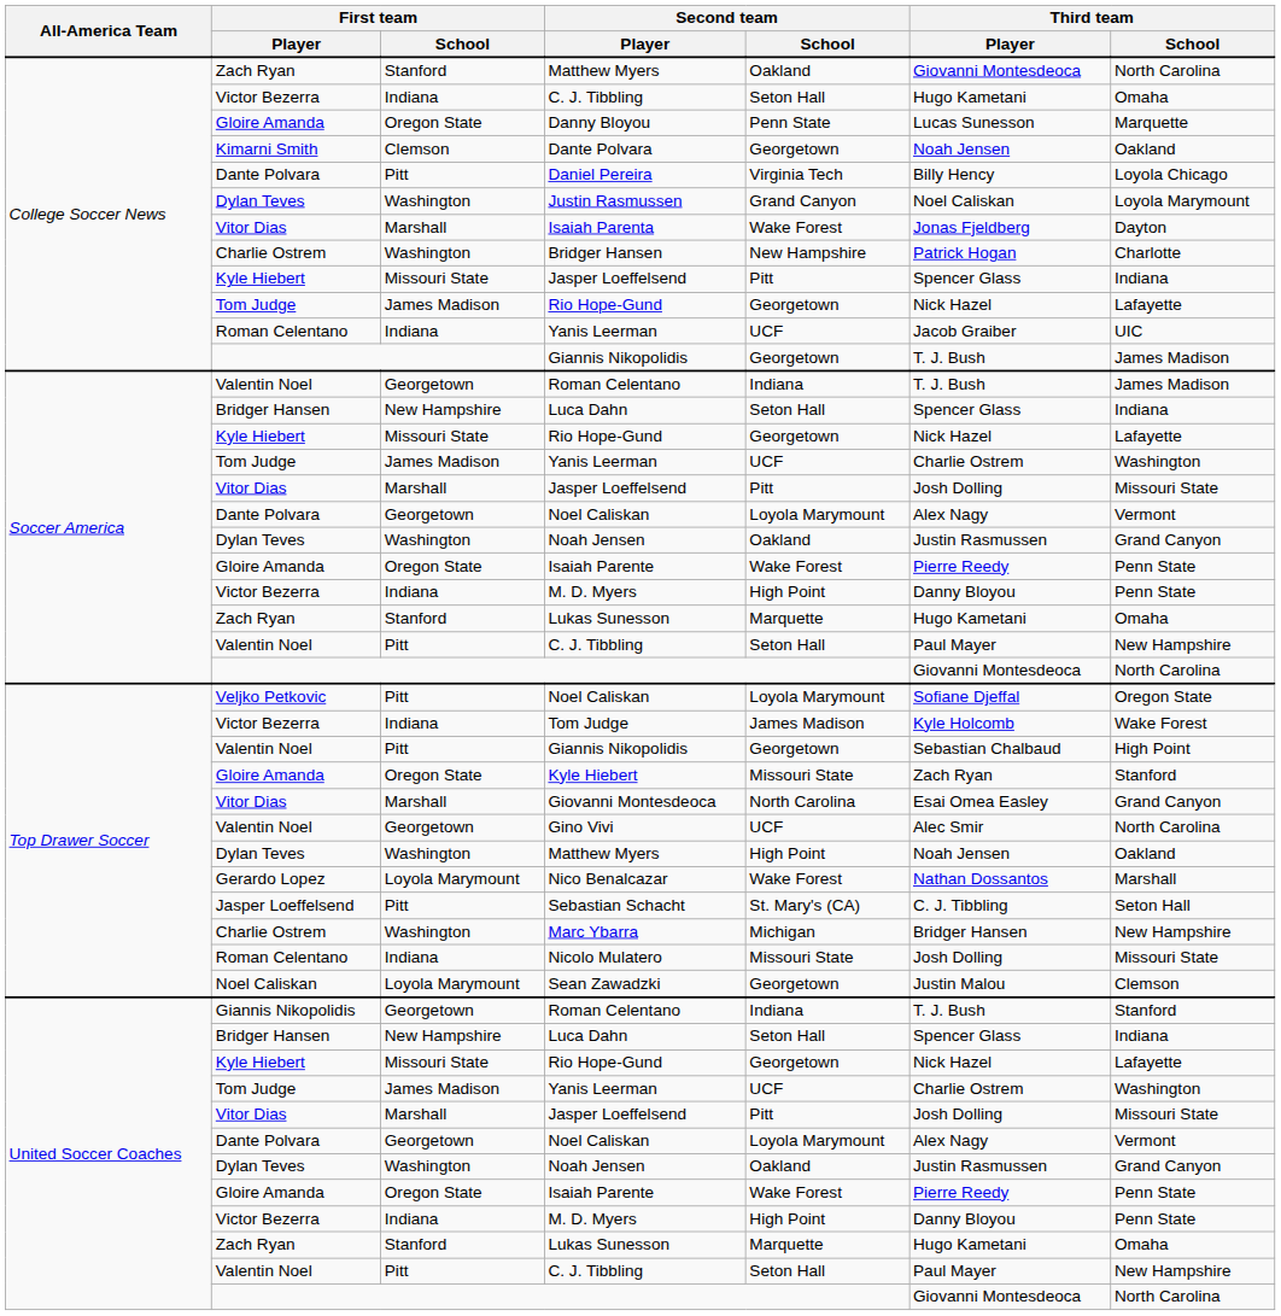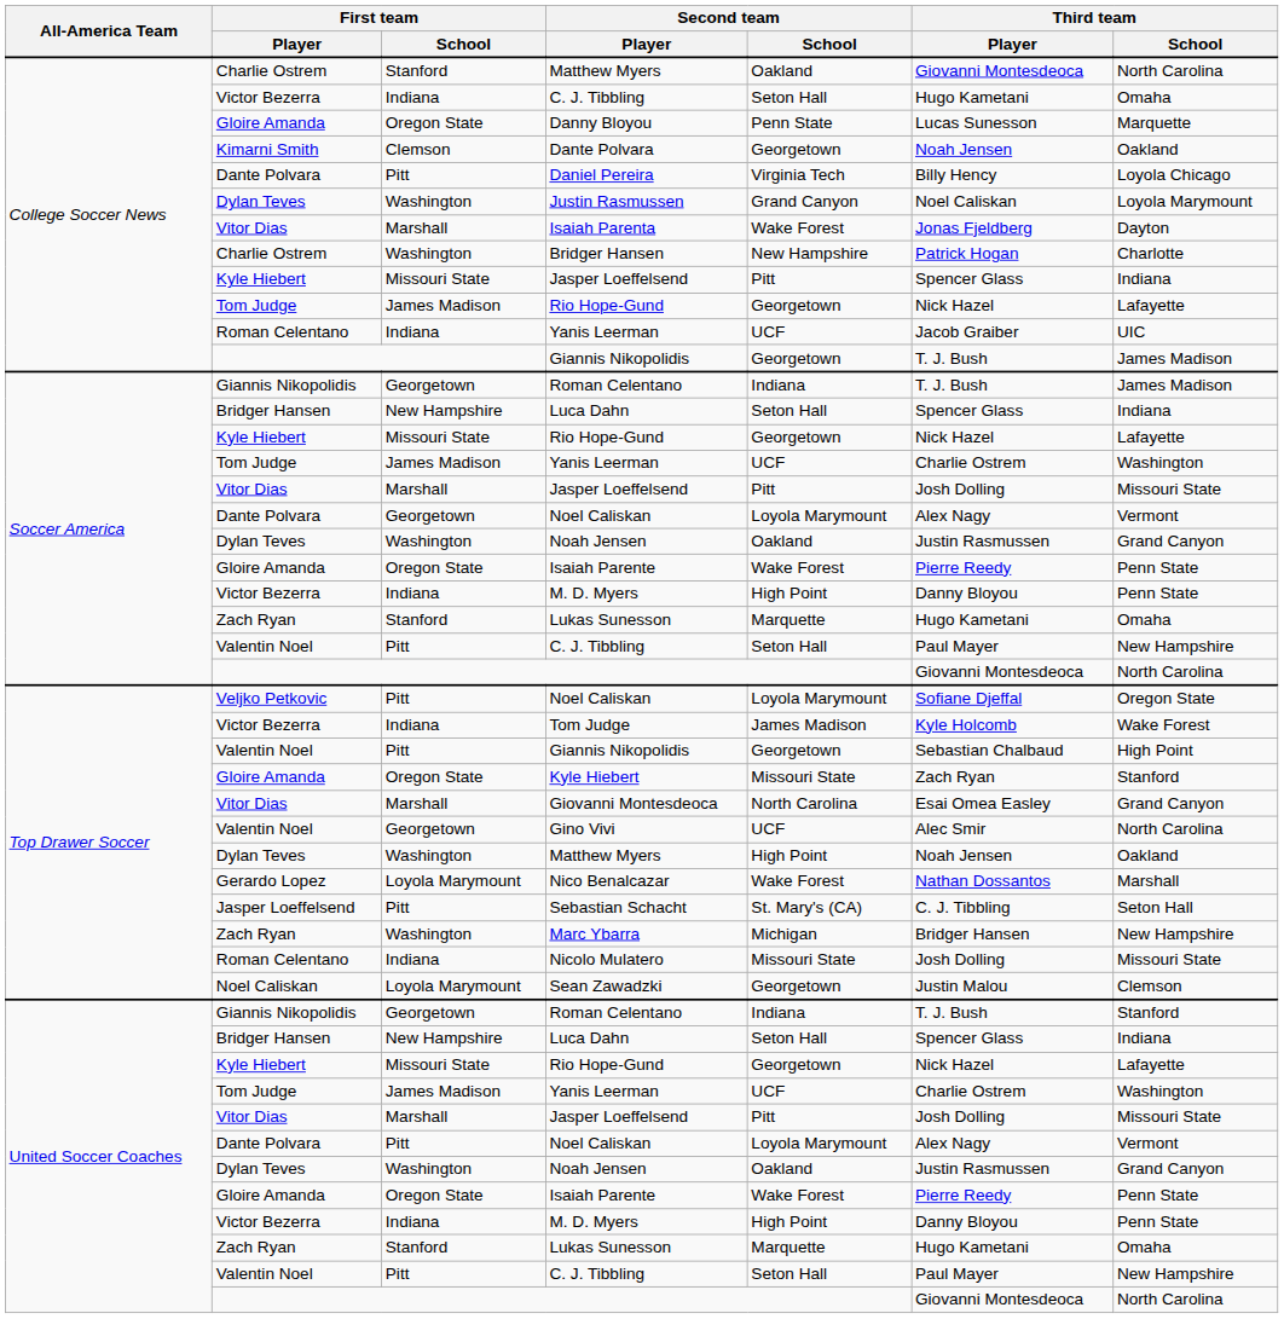 <table class="wikitable" style="width:98%;">
 <tr>
 <th rowspan="2">All-America Team</th>
 <th colspan="2">First team</th>
 <th colspan="2">Second team</th>
 <th colspan="2">Third team</th>
 </tr>
 <tr>
 <th>Player</th>
 <th>School</th>
 <th>Player</th>
 <th>School</th>
 <th>Player</th>
 <th>School</th>
 </tr>
 <tr>
 </tr>
 <tr style = "border-top:2px solid black;">
 <td rowspan="12"><em>College Soccer News</em></td>
-<td>Zach Ryan</td>
+<td>Charlie Ostrem</td>
 <td>Stanford</td>
 <td>Matthew Myers</td>
 <td>Oakland</td>
 <td><a href='#'>Giovanni Montesdeoca</a></td>
 <td>North Carolina</td>
 </tr>
 <tr>
 <td>Victor Bezerra</td>
 <td>Indiana</td>
 <td>C. J. Tibbling</td>
 <td>Seton Hall</td>
 <td>Hugo Kametani</td>
 <td>Omaha</td>
 </tr>
 <tr>
 <td><a href='#'>Gloire Amanda</a></td>
 <td>Oregon State</td>
 <td>Danny Bloyou</td>
 <td>Penn State</td>
 <td>Lucas Sunesson</td>
 <td>Marquette</td>
 </tr>
 <tr>
 <td><a href='#'>Kimarni Smith</a></td>
 <td>Clemson</td>
 <td>Dante Polvara</td>
 <td>Georgetown</td>
 <td><a href='#'>Noah Jensen</a></td>
 <td>Oakland</td>
 </tr>
 <tr>
 <td>Dante Polvara</td>
 <td>Pitt</td>
 <td><a href='#'>Daniel Pereira</a></td>
 <td>Virginia Tech</td>
 <td>Billy Hency</td>
 <td>Loyola Chicago</td>
 </tr>
 <tr>
 <td><a href='#'>Dylan Teves</a></td>
 <td>Washington</td>
 <td><a href='#'>Justin Rasmussen</a></td>
 <td>Grand Canyon</td>
 <td>Noel Caliskan</td>
 <td>Loyola Marymount</td>
 </tr>
 <tr>
 <td><a href='#'>Vitor Dias</a></td>
 <td>Marshall</td>
 <td><a href='#'>Isaiah Parenta</a></td>
 <td>Wake Forest</td>
 <td><a href='#'>Jonas Fjeldberg</a></td>
 <td>Dayton</td>
 </tr>
 <tr>
 <td>Charlie Ostrem</td>
 <td>Washington</td>
 <td>Bridger Hansen</td>
 <td>New Hampshire</td>
 <td><a href='#'>Patrick Hogan</a></td>
 <td>Charlotte</td>
 </tr>
 <tr>
 <td><a href='#'>Kyle Hiebert</a></td>
 <td>Missouri State</td>
 <td>Jasper Loeffelsend</td>
 <td>Pitt</td>
 <td>Spencer Glass</td>
 <td>Indiana</td>
 </tr>
 <tr>
 <td><a href='#'>Tom Judge</a></td>
 <td>James Madison</td>
 <td><a href='#'>Rio Hope-Gund</a></td>
 <td>Georgetown</td>
 <td>Nick Hazel</td>
 <td>Lafayette</td>
 </tr>
 <tr>
 <td>Roman Celentano</td>
 <td>Indiana</td>
 <td>Yanis Leerman</td>
 <td>UCF</td>
 <td>Jacob Graiber</td>
 <td>UIC</td>
 </tr>
 <tr>
 <td colspan="2"></td>
 <td>Giannis Nikopolidis</td>
 <td>Georgetown</td>
 <td>T. J. Bush</td>
 <td>James Madison</td>
 </tr>
 <tr style="border-top:2px solid black;">
 <td rowspan="12"><em><a href='#'>Soccer America</a></em></td>
-<td>Valentin Noel</td>
+<td>Giannis Nikopolidis</td>
 <td>Georgetown</td>
 <td>Roman Celentano</td>
 <td>Indiana</td>
 <td>T. J. Bush</td>
 <td>James Madison</td>
 </tr>
 <tr>
 <td>Bridger Hansen</td>
 <td>New Hampshire</td>
 <td>Luca Dahn</td>
 <td>Seton Hall</td>
 <td>Spencer Glass</td>
 <td>Indiana</td>
 </tr>
 <tr>
 <td><a href='#'>Kyle Hiebert</a></td>
 <td>Missouri State</td>
 <td>Rio Hope-Gund</td>
 <td>Georgetown</td>
 <td>Nick Hazel</td>
 <td>Lafayette</td>
 </tr>
 <tr>
 <td>Tom Judge</td>
 <td>James Madison</td>
 <td>Yanis Leerman</td>
 <td>UCF</td>
 <td>Charlie Ostrem</td>
 <td>Washington</td>
 </tr>
 <tr>
 <td><a href='#'>Vitor Dias</a></td>
 <td>Marshall</td>
 <td>Jasper Loeffelsend</td>
 <td>Pitt</td>
 <td>Josh Dolling</td>
 <td>Missouri State</td>
 </tr>
 <tr>
 <td>Dante Polvara</td>
 <td>Georgetown</td>
 <td>Noel Caliskan</td>
 <td>Loyola Marymount</td>
 <td>Alex Nagy</td>
 <td>Vermont</td>
 </tr>
 <tr>
 <td>Dylan Teves</td>
 <td>Washington</td>
 <td>Noah Jensen</td>
 <td>Oakland</td>
 <td>Justin Rasmussen</td>
 <td>Grand Canyon</td>
 </tr>
 <tr>
 <td>Gloire Amanda</td>
 <td>Oregon State</td>
 <td>Isaiah Parente</td>
 <td>Wake Forest</td>
 <td><a href='#'>Pierre Reedy</a></td>
 <td>Penn State</td>
 </tr>
 <tr>
 <td>Victor Bezerra</td>
 <td>Indiana</td>
 <td>M. D. Myers</td>
 <td>High Point</td>
 <td>Danny Bloyou</td>
 <td>Penn State</td>
 </tr>
 <tr>
 <td>Zach Ryan</td>
 <td>Stanford</td>
 <td>Lukas Sunesson</td>
 <td>Marquette</td>
 <td>Hugo Kametani</td>
 <td>Omaha</td>
 </tr>
 <tr>
 <td>Valentin Noel</td>
 <td>Pitt</td>
 <td>C. J. Tibbling</td>
 <td>Seton Hall</td>
 <td>Paul Mayer</td>
 <td>New Hampshire</td>
 </tr>
 <tr>
 <td colspan="4"></td>
 <td>Giovanni Montesdeoca</td>
 <td>North Carolina</td>
 </tr>
 <tr style="border-top:2px solid black;">
 <td rowspan="12"><em><a href='#'>Top Drawer Soccer</a></em></td>
 <td><a href='#'>Veljko Petkovic</a></td>
 <td>Pitt</td>
 <td>Noel Caliskan</td>
 <td>Loyola Marymount</td>
 <td><a href='#'>Sofiane Djeffal</a></td>
 <td>Oregon State</td>
 </tr>
 <tr>
 <td>Victor Bezerra</td>
 <td>Indiana</td>
 <td>Tom Judge</td>
 <td>James Madison</td>
 <td><a href='#'>Kyle Holcomb</a></td>
 <td>Wake Forest</td>
 </tr>
 <tr>
 <td>Valentin Noel</td>
 <td>Pitt</td>
 <td>Giannis Nikopolidis</td>
 <td>Georgetown</td>
 <td>Sebastian Chalbaud</td>
 <td>High Point</td>
 </tr>
 <tr>
 <td><a href='#'>Gloire Amanda</a></td>
 <td>Oregon State</td>
 <td><a href='#'>Kyle Hiebert</a></td>
 <td>Missouri State</td>
 <td>Zach Ryan</td>
 <td>Stanford</td>
 </tr>
 <tr>
 <td><a href='#'>Vitor Dias</a></td>
 <td>Marshall</td>
 <td>Giovanni Montesdeoca</td>
 <td>North Carolina</td>
 <td>Esai Omea Easley</td>
 <td>Grand Canyon</td>
 </tr>
 <tr>
 <td>Valentin Noel</td>
 <td>Georgetown</td>
 <td>Gino Vivi</td>
 <td>UCF</td>
 <td>Alec Smir</td>
 <td>North Carolina</td>
 </tr>
 <tr>
 <td>Dylan Teves</td>
 <td>Washington</td>
 <td>Matthew Myers</td>
 <td>High Point</td>
 <td>Noah Jensen</td>
 <td>Oakland</td>
 </tr>
 <tr>
 <td>Gerardo Lopez</td>
 <td>Loyola Marymount</td>
 <td>Nico Benalcazar</td>
 <td>Wake Forest</td>
 <td><a href='#'>Nathan Dossantos</a></td>
 <td>Marshall</td>
 </tr>
 <tr>
 <td>Jasper Loeffelsend</td>
 <td>Pitt</td>
 <td>Sebastian Schacht</td>
 <td>St. Mary's (CA)</td>
 <td>C. J. Tibbling</td>
 <td>Seton Hall</td>
 </tr>
 <tr>
-<td>Charlie Ostrem</td>
+<td>Zach Ryan</td>
 <td>Washington</td>
 <td><a href='#'>Marc Ybarra</a></td>
 <td>Michigan</td>
 <td>Bridger Hansen</td>
 <td>New Hampshire</td>
 </tr>
 <tr>
 <td>Roman Celentano</td>
 <td>Indiana</td>
 <td>Nicolo Mulatero</td>
 <td>Missouri State</td>
 <td>Josh Dolling</td>
 <td>Missouri State</td>
 </tr>
 <tr>
 <td>Noel Caliskan</td>
 <td>Loyola Marymount</td>
 <td>Sean Zawadzki</td>
 <td>Georgetown</td>
 <td>Justin Malou</td>
 <td>Clemson</td>
 </tr>
 <tr style="border-top:2px solid black;">
 <td rowspan="12"><a href='#'>United Soccer Coaches</a></td>
 <td>Giannis Nikopolidis</td>
 <td>Georgetown</td>
 <td>Roman Celentano</td>
 <td>Indiana</td>
 <td>T. J. Bush</td>
 <td>Stanford</td>
 </tr>
 <tr>
 <td>Bridger Hansen</td>
 <td>New Hampshire</td>
 <td>Luca Dahn</td>
 <td>Seton Hall</td>
 <td>Spencer Glass</td>
 <td>Indiana</td>
 </tr>
 <tr>
 <td><a href='#'>Kyle Hiebert</a></td>
 <td>Missouri State</td>
 <td>Rio Hope-Gund</td>
 <td>Georgetown</td>
 <td>Nick Hazel</td>
 <td>Lafayette</td>
 </tr>
 <tr>
 <td>Tom Judge</td>
 <td>James Madison</td>
 <td>Yanis Leerman</td>
 <td>UCF</td>
 <td>Charlie Ostrem</td>
 <td>Washington</td>
 </tr>
 <tr>
 <td><a href='#'>Vitor Dias</a></td>
 <td>Marshall</td>
 <td>Jasper Loeffelsend</td>
 <td>Pitt</td>
 <td>Josh Dolling</td>
 <td>Missouri State</td>
 </tr>
 <tr>
 <td>Dante Polvara</td>
-<td>Georgetown</td>
+<td>Pitt</td>
 <td>Noel Caliskan</td>
 <td>Loyola Marymount</td>
 <td>Alex Nagy</td>
 <td>Vermont</td>
 </tr>
 <tr>
 <td>Dylan Teves</td>
 <td>Washington</td>
 <td>Noah Jensen</td>
 <td>Oakland</td>
 <td>Justin Rasmussen</td>
 <td>Grand Canyon</td>
 </tr>
 <tr>
 <td>Gloire Amanda</td>
 <td>Oregon State</td>
 <td>Isaiah Parente</td>
 <td>Wake Forest</td>
 <td><a href='#'>Pierre Reedy</a></td>
 <td>Penn State</td>
 </tr>
 <tr>
 <td>Victor Bezerra</td>
 <td>Indiana</td>
 <td>M. D. Myers</td>
 <td>High Point</td>
 <td>Danny Bloyou</td>
 <td>Penn State</td>
 </tr>
 <tr>
 <td>Zach Ryan</td>
 <td>Stanford</td>
 <td>Lukas Sunesson</td>
 <td>Marquette</td>
 <td>Hugo Kametani</td>
 <td>Omaha</td>
 </tr>
 <tr>
 <td>Valentin Noel</td>
 <td>Pitt</td>
 <td>C. J. Tibbling</td>
 <td>Seton Hall</td>
 <td>Paul Mayer</td>
 <td>New Hampshire</td>
 </tr>
 <tr>
 <td colspan="4"></td>
 <td>Giovanni Montesdeoca</td>
 <td>North Carolina</td>
 </tr>
 </table>
